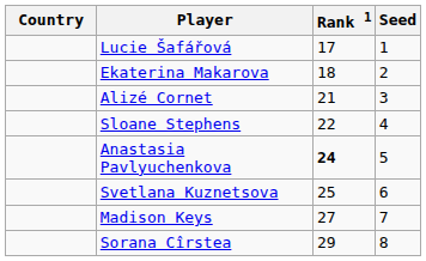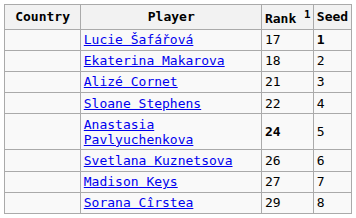 <table class="wikitable">
 <tr>
 <th width="70">Country</th>
 <th width="175">Player</th>
 <th>Rank <sup>1</sup></th>
 <th>Seed</th>
 </tr>
 <tr>
 <td></td>
 <td><a href='#'>Lucie Šafářová</a></td>
 <td>17</td>
-<td>1</td>
+<td><strong>1</strong></td>
 </tr>
 <tr>
 <td></td>
 <td><a href='#'>Ekaterina Makarova</a></td>
 <td>18</td>
 <td>2</td>
 </tr>
 <tr>
 <td></td>
 <td><a href='#'>Alizé Cornet</a></td>
 <td>21</td>
 <td>3</td>
 </tr>
 <tr>
 <td></td>
 <td><a href='#'>Sloane Stephens</a></td>
 <td>22</td>
 <td>4</td>
 </tr>
 <tr>
 <td></td>
 <td><a href='#'>Anastasia Pavlyuchenkova</a></td>
 <td><strong>24</strong></td>
 <td>5</td>
 </tr>
 <tr>
 <td></td>
 <td><a href='#'>Svetlana Kuznetsova</a></td>
-<td>25</td>
+<td>26</td>
 <td>6</td>
 </tr>
 <tr>
 <td></td>
 <td><a href='#'>Madison Keys</a></td>
 <td>27</td>
 <td>7</td>
 </tr>
 <tr>
 <td></td>
 <td><a href='#'>Sorana Cîrstea</a></td>
 <td>29</td>
 <td>8</td>
 </tr>
 </table>
